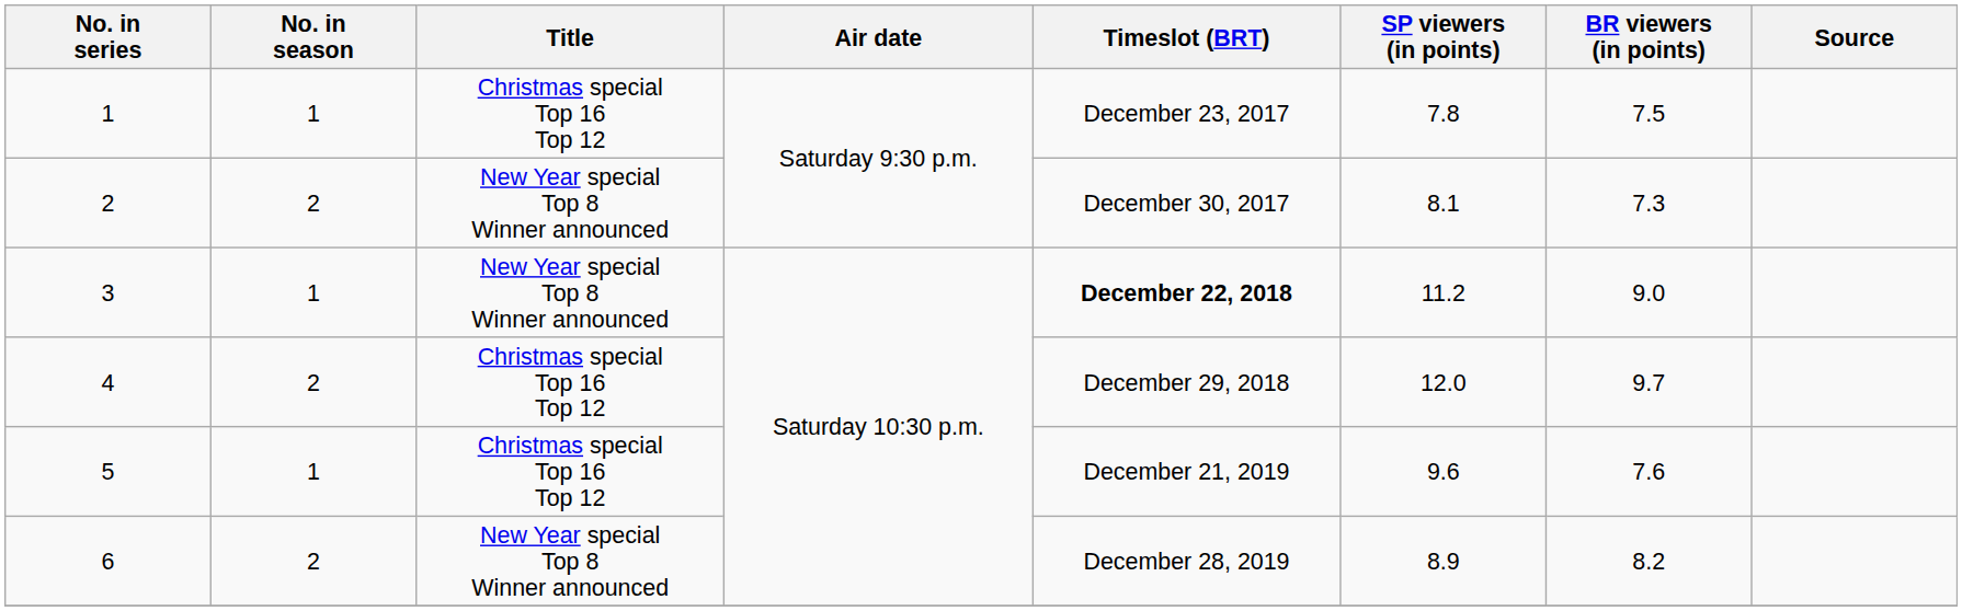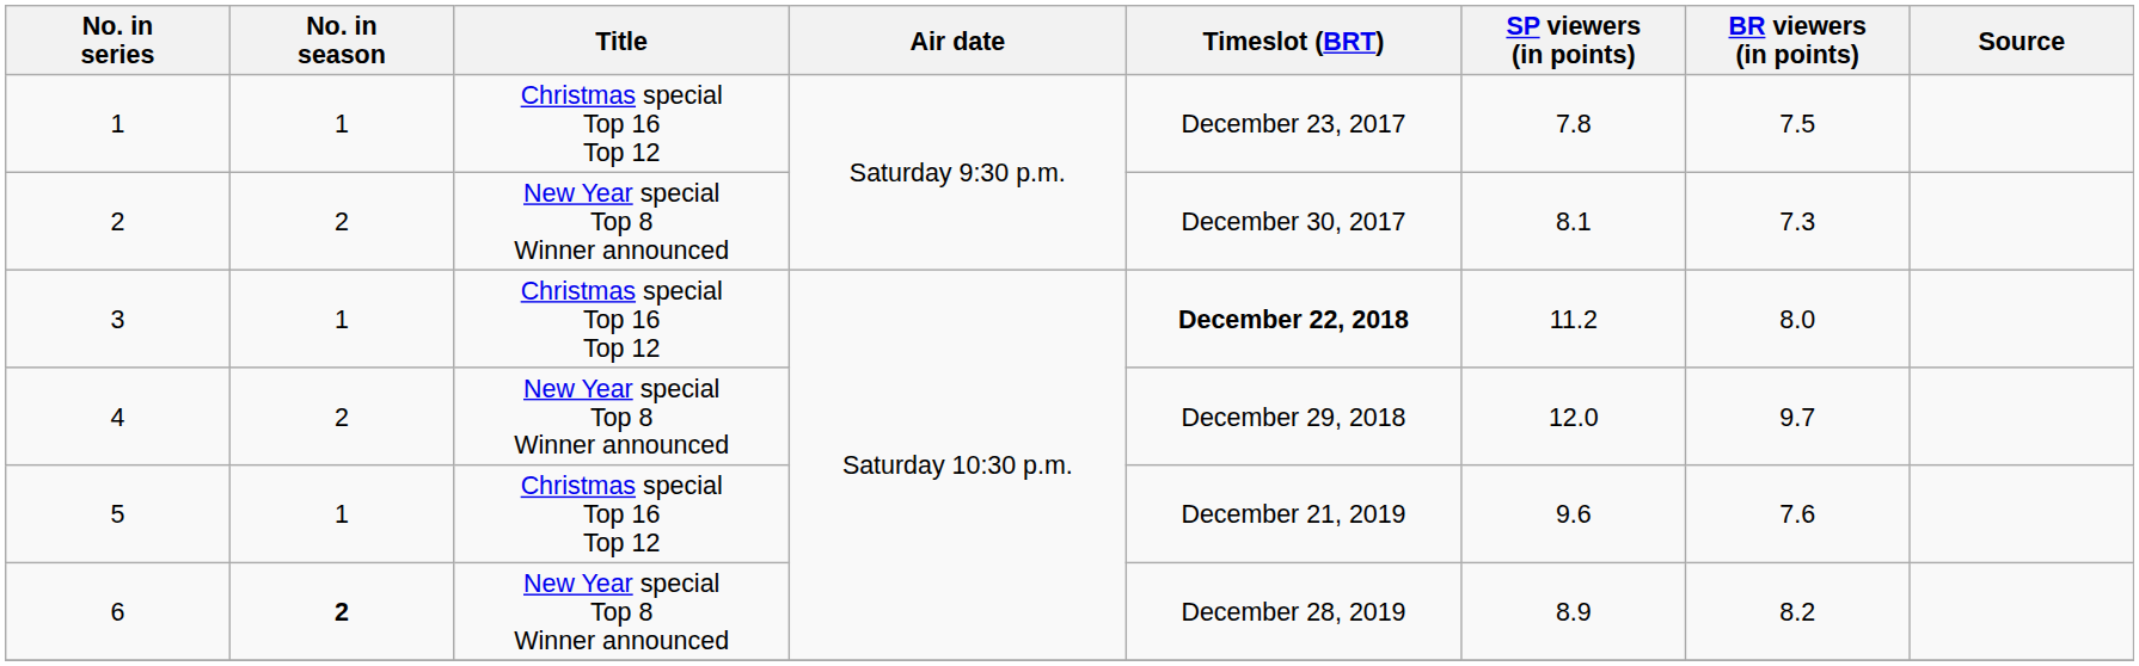 <table class="wikitable sortable" style="text-align:center; font-size:95%; width: 100%">
 <tr>
 <th width="10.0%">No. in<br>series</th>
 <th width="10.0%">No. in<br>season</th>
 <th width="15.0%">Title</th>
 <th width="15.0%">Air date</th>
 <th width="15.0%">Timeslot (<a href='#'>BRT</a>)</th>
 <th width="10.0%"><a href='#'>SP</a> viewers<br>(in points)</th>
 <th width="10.0%"><a href='#'>BR</a> viewers<br>(in points)</th>
 <th width="10.0%">Source</th>
 </tr>
 <tr>
 <td>1</td>
 <td>1</td>
 <td><a href='#'>Christmas</a> special<br>Top 16<br>Top 12</td>
 <td rowspan=2>Saturday 9:30 p.m.</td>
 <td>December 23, 2017</td>
 <td>7.8</td>
 <td>7.5</td>
 <td></td>
 </tr>
 <tr>
 <td>2</td>
 <td>2</td>
 <td><a href='#'>New Year</a> special<br>Top 8<br>Winner announced</td>
 <td>December 30, 2017</td>
 <td>8.1</td>
 <td>7.3</td>
 <td></td>
 </tr>
 <tr>
 <td>3</td>
 <td>1</td>
-<td><a href='#'>New Year</a> special<br>Top 8<br>Winner announced</td>
+<td><a href='#'>Christmas</a> special<br>Top 16<br>Top 12</td>
 <td rowspan=4>Saturday 10:30 p.m.</td>
 <td><strong>December 22, 2018</strong></td>
 <td>11.2</td>
-<td>9.0</td>
+<td>8.0</td>
 <td></td>
 </tr>
 <tr>
 <td>4</td>
 <td>2</td>
-<td><a href='#'>Christmas</a> special<br>Top 16<br>Top 12</td>
+<td><a href='#'>New Year</a> special<br>Top 8<br>Winner announced</td>
 <td>December 29, 2018</td>
 <td>12.0</td>
 <td>9.7</td>
 <td></td>
 </tr>
 <tr>
 <td>5</td>
 <td>1</td>
 <td><a href='#'>Christmas</a> special<br>Top 16<br>Top 12</td>
 <td>December 21, 2019</td>
 <td>9.6</td>
 <td>7.6</td>
 <td></td>
 </tr>
 <tr>
 <td>6</td>
-<td>2</td>
+<td><strong>2</strong></td>
 <td><a href='#'>New Year</a> special<br>Top 8<br>Winner announced</td>
 <td>December 28, 2019</td>
 <td>8.9</td>
 <td>8.2</td>
 <td></td>
 </tr>
 <tr>
 </tr>
 </table>
